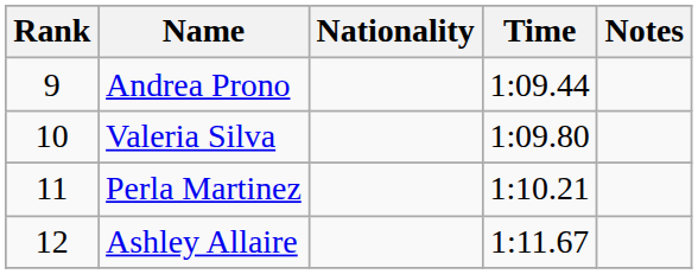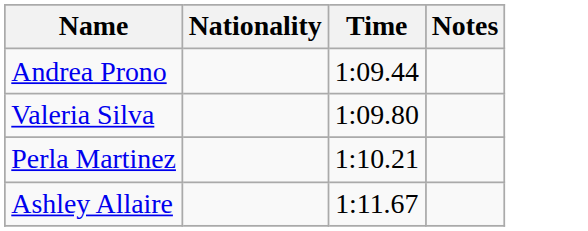 <table class="wikitable sortable" style="text-align:center">
 <tr>
-<th>Rank</th>
 <th>Name</th>
 <th>Nationality</th>
 <th>Time</th>
 <th>Notes</th>
 </tr>
 <tr>
-<td>9</td>
 <td align=left><a href='#'>Andrea Prono</a></td>
 <td align=left></td>
 <td>1:09.44</td>
 <td></td>
 </tr>
 <tr>
-<td>10</td>
 <td align=left><a href='#'>Valeria Silva</a></td>
 <td align=left></td>
 <td>1:09.80</td>
 <td></td>
 </tr>
 <tr>
-<td>11</td>
 <td align=left><a href='#'>Perla Martinez</a></td>
 <td align=left></td>
 <td>1:10.21</td>
 <td></td>
 </tr>
 <tr>
-<td>12</td>
 <td align=left><a href='#'>Ashley Allaire</a></td>
 <td align=left></td>
 <td>1:11.67</td>
 <td></td>
 </tr>
 </table>
